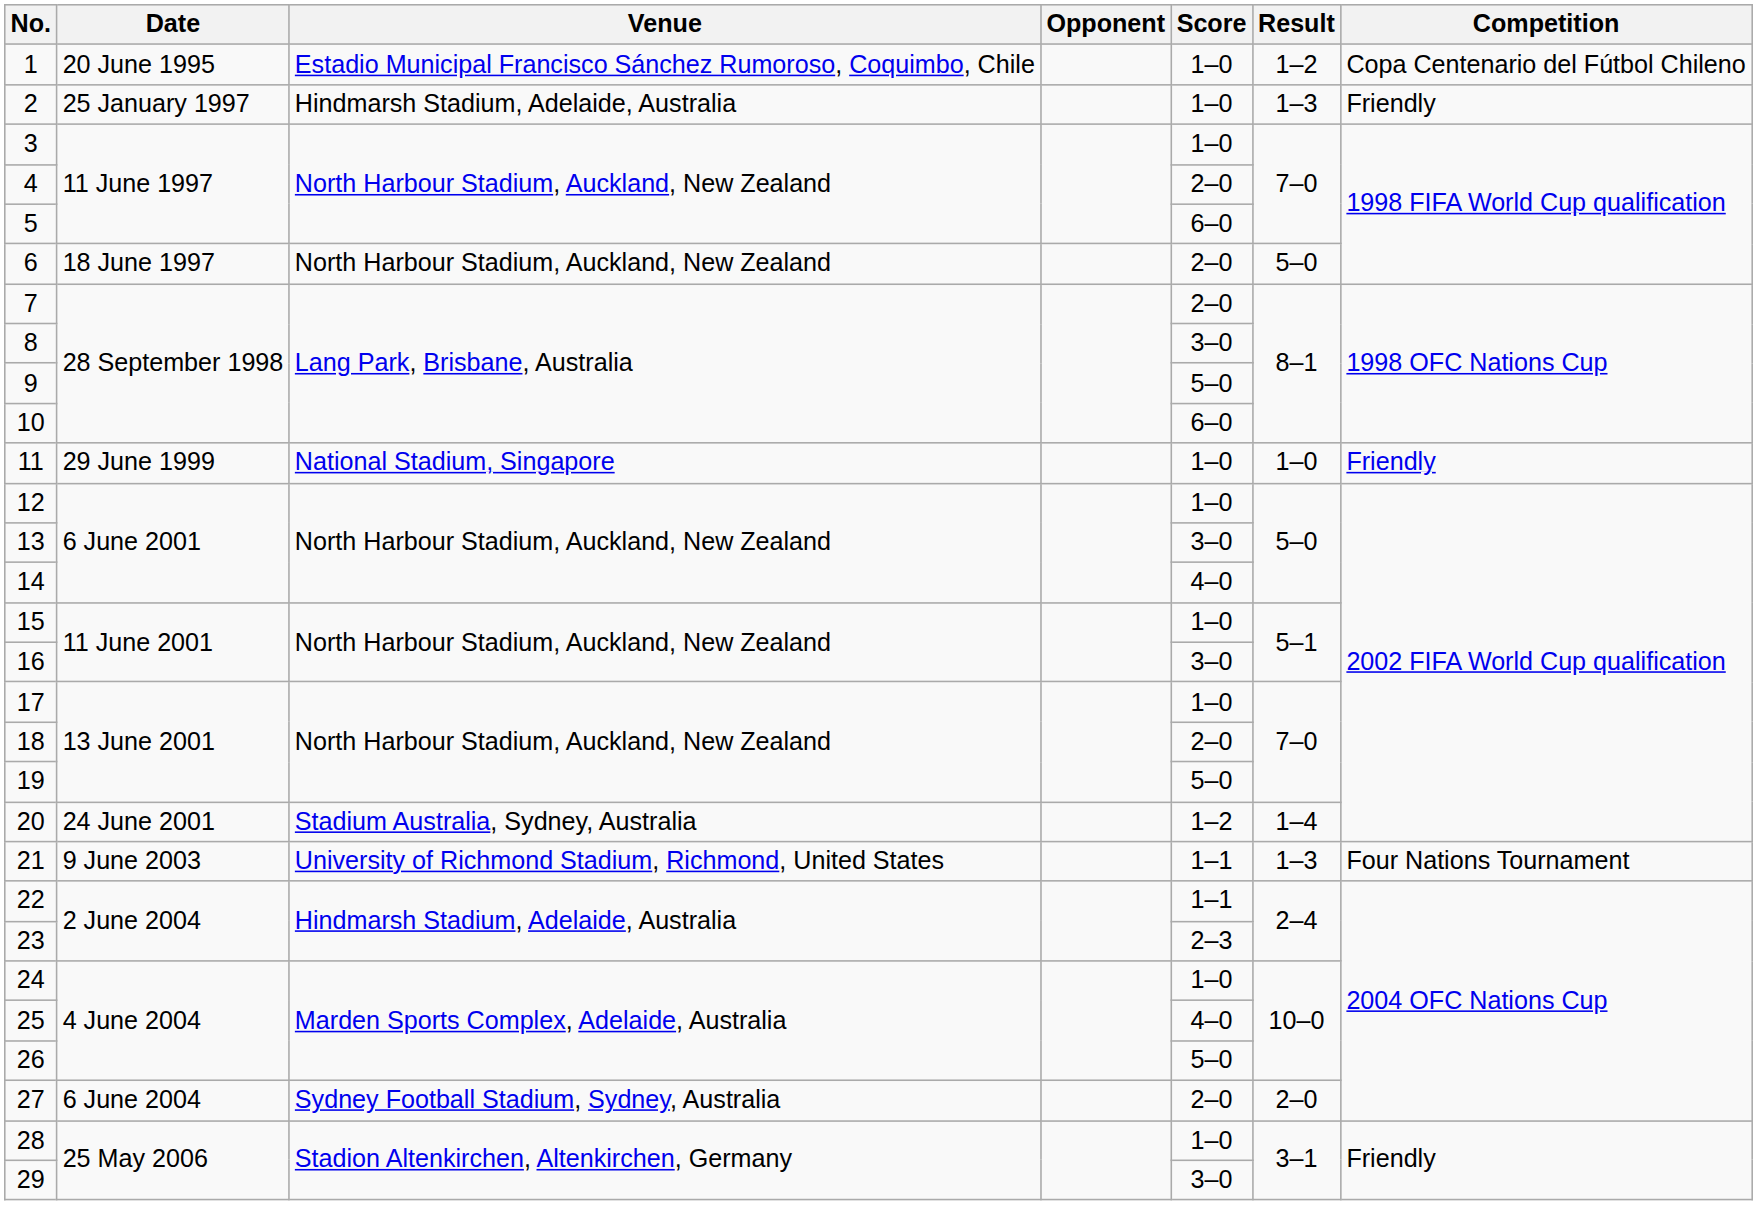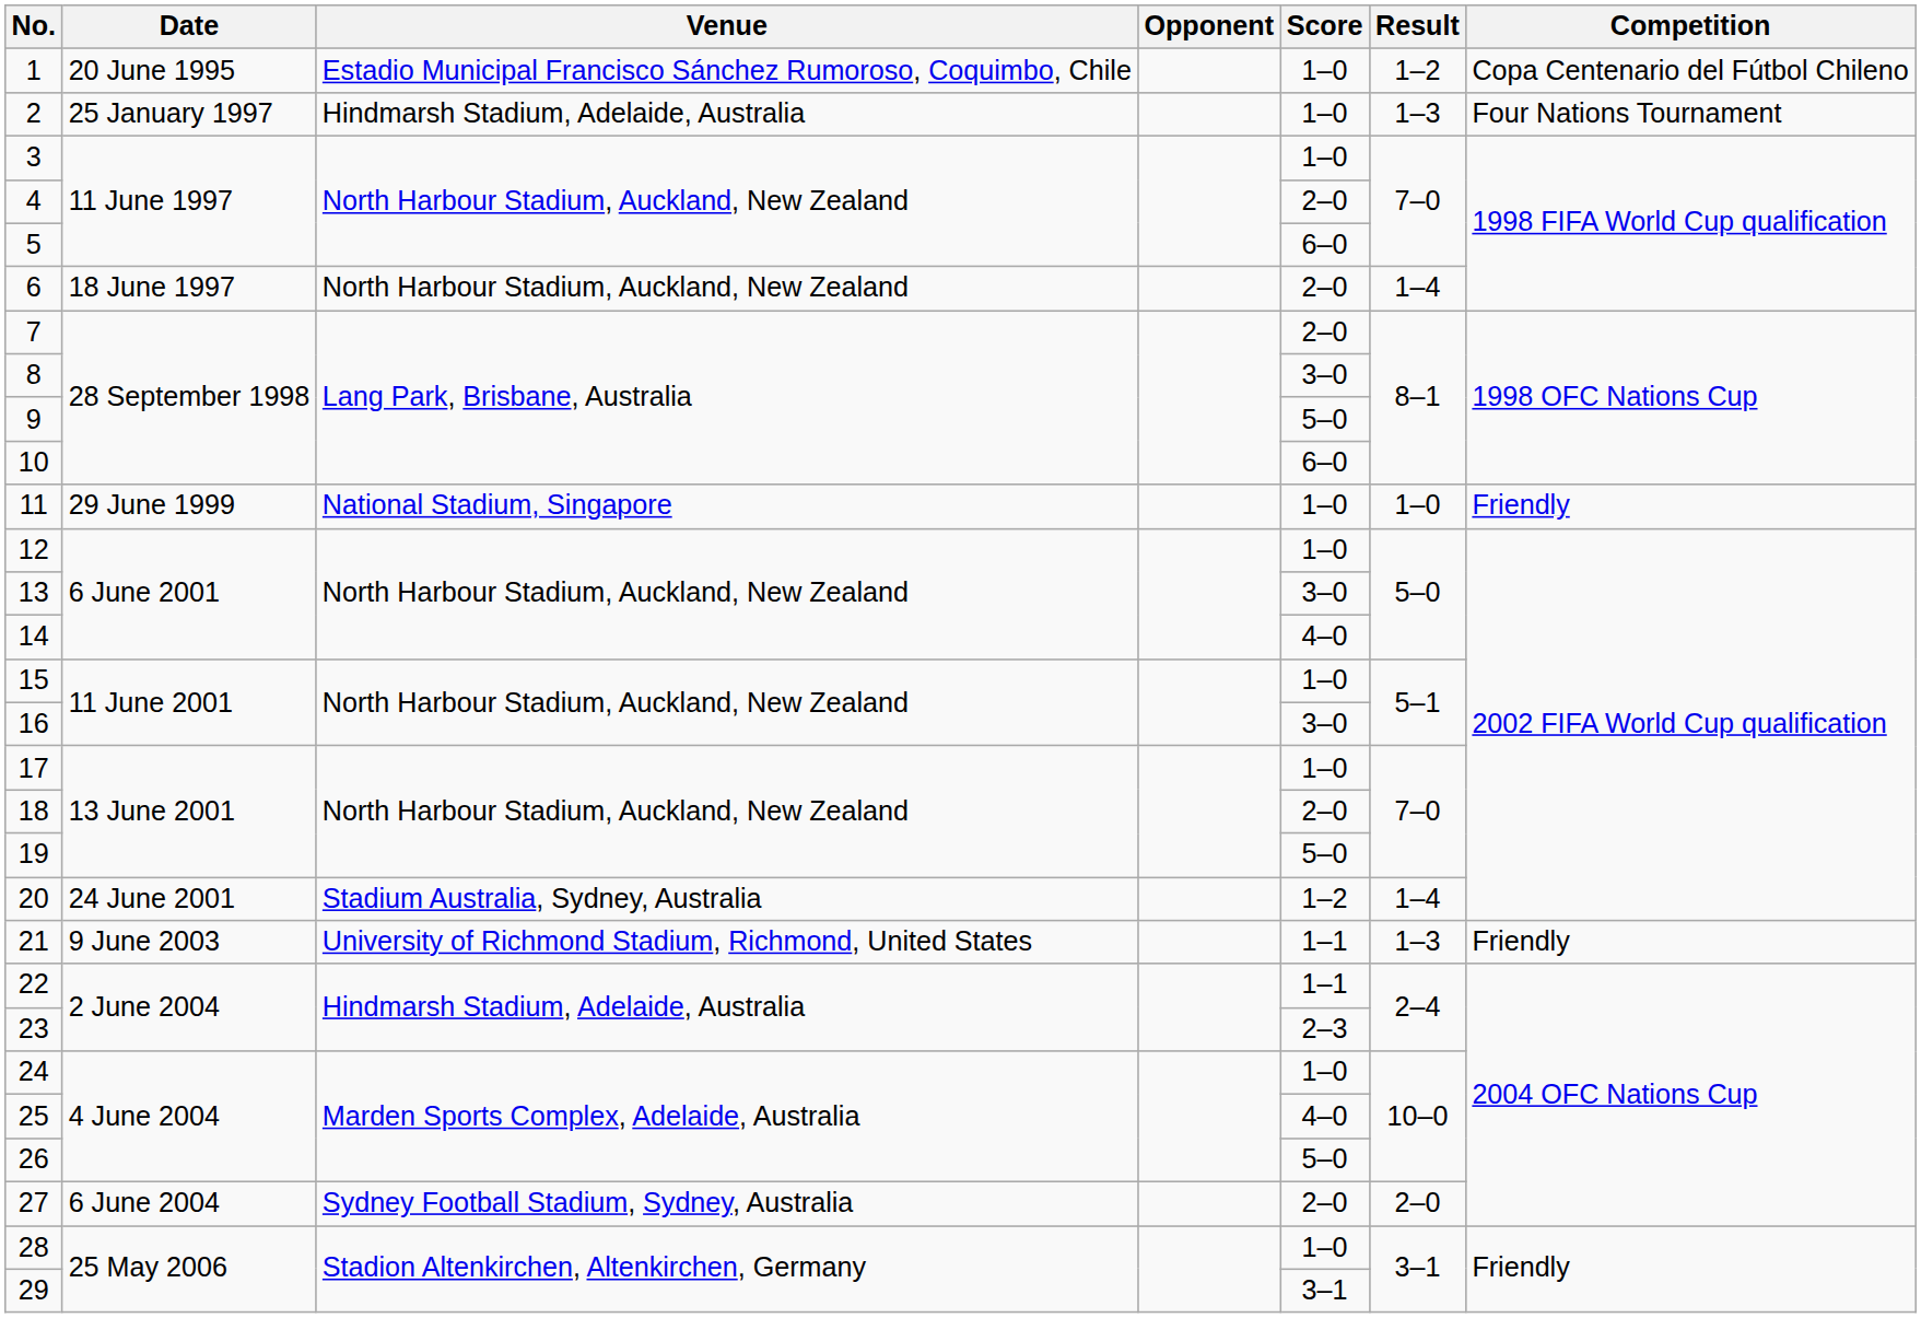 <table class="wikitable sortable">
 <tr>
 <th scope="col">No.</th>
 <th scope="col">Date</th>
 <th scope="col">Venue</th>
 <th scope="col">Opponent</th>
 <th scope="col">Score</th>
 <th scope="col">Result</th>
 <th scope="col">Competition</th>
 </tr>
 <tr>
 <td style="text-align:center">1</td>
 <td>20 June 1995</td>
 <td><a href='#'>Estadio Municipal Francisco Sánchez Rumoroso</a>, <a href='#'>Coquimbo</a>, Chile</td>
 <td></td>
 <td style="text-align:center">1–0</td>
 <td style="text-align:center">1–2</td>
 <td>Copa Centenario del Fútbol Chileno</td>
 </tr>
 <tr>
 <td style="text-align:center">2</td>
 <td>25 January 1997</td>
 <td>Hindmarsh Stadium, Adelaide, Australia</td>
 <td></td>
 <td style="text-align:center">1–0</td>
 <td style="text-align:center">1–3</td>
-<td>Friendly</td>
+<td>Four Nations Tournament</td>
 </tr>
 <tr>
 <td style="text-align:center">3</td>
 <td rowspan="3">11 June 1997</td>
 <td rowspan="3"><a href='#'>North Harbour Stadium</a>, <a href='#'>Auckland</a>, New Zealand</td>
 <td rowspan="3"></td>
 <td style="text-align:center">1–0</td>
 <td rowspan="3" style="text-align:center">7–0</td>
 <td rowspan="4"><a href='#'>1998 FIFA World Cup qualification</a></td>
 </tr>
 <tr>
 <td style="text-align:center">4</td>
 <td style="text-align:center">2–0</td>
 </tr>
 <tr>
 <td style="text-align:center">5</td>
 <td style="text-align:center">6–0</td>
 </tr>
 <tr>
 <td style="text-align:center">6</td>
 <td>18 June 1997</td>
 <td>North Harbour Stadium, Auckland, New Zealand</td>
 <td></td>
 <td style="text-align:center">2–0</td>
-<td style="text-align:center">5–0</td>
+<td style="text-align:center">1–4</td>
 </tr>
 <tr>
 <td style="text-align:center">7</td>
 <td rowspan=4>28 September 1998</td>
 <td rowspan=4><a href='#'>Lang Park</a>, <a href='#'>Brisbane</a>, Australia</td>
 <td rowspan=4></td>
 <td style="text-align:center">2–0</td>
 <td rowspan=4 style="text-align:center">8–1</td>
 <td rowspan="4"><a href='#'>1998 OFC Nations Cup</a></td>
 </tr>
 <tr>
 <td style="text-align:center">8</td>
 <td style="text-align:center">3–0</td>
 </tr>
 <tr>
 <td style="text-align:center">9</td>
 <td style="text-align:center">5–0</td>
 </tr>
 <tr>
 <td style="text-align:center">10</td>
 <td style="text-align:center">6–0</td>
 </tr>
 <tr>
 <td style="text-align:center">11</td>
 <td>29 June 1999</td>
 <td><a href='#'>National Stadium, Singapore</a></td>
 <td></td>
 <td style="text-align:center">1–0</td>
 <td style="text-align:center">1–0</td>
 <td><a href='#'>Friendly</a></td>
 </tr>
 <tr>
 <td style="text-align:center">12</td>
 <td rowspan="3">6 June 2001</td>
 <td rowspan="3">North Harbour Stadium, Auckland, New Zealand</td>
 <td rowspan="3"></td>
 <td style="text-align:center">1–0</td>
 <td rowspan="3" style="text-align:center">5–0</td>
 <td rowspan="9"><a href='#'>2002 FIFA World Cup qualification</a></td>
 </tr>
 <tr>
 <td style="text-align:center">13</td>
 <td style="text-align:center">3–0</td>
 </tr>
 <tr>
 <td style="text-align:center">14</td>
 <td style="text-align:center">4–0</td>
 </tr>
 <tr>
 <td style="text-align:center">15</td>
 <td rowspan="2">11 June 2001</td>
 <td rowspan="2">North Harbour Stadium, Auckland, New Zealand</td>
 <td rowspan="2"></td>
 <td style="text-align:center">1–0</td>
 <td rowspan="2" style="text-align:center">5–1</td>
 </tr>
 <tr>
 <td style="text-align:center">16</td>
 <td style="text-align:center">3–0</td>
 </tr>
 <tr>
 <td style="text-align:center">17</td>
 <td rowspan="3">13 June 2001</td>
 <td rowspan="3">North Harbour Stadium, Auckland, New Zealand</td>
 <td rowspan="3"></td>
 <td style="text-align:center">1–0</td>
 <td rowspan="3" style="text-align:center">7–0</td>
 </tr>
 <tr>
 <td style="text-align:center">18</td>
 <td style="text-align:center">2–0</td>
 </tr>
 <tr>
 <td style="text-align:center">19</td>
 <td style="text-align:center">5–0</td>
 </tr>
 <tr>
 <td style="text-align:center">20</td>
 <td>24 June 2001</td>
 <td><a href='#'>Stadium Australia</a>, Sydney, Australia</td>
 <td></td>
 <td style="text-align:center">1–2</td>
 <td style="text-align:center">1–4</td>
 </tr>
 <tr>
 <td style="text-align:center">21</td>
 <td>9 June 2003</td>
 <td><a href='#'>University of Richmond Stadium</a>, <a href='#'>Richmond</a>, United States</td>
 <td></td>
 <td style="text-align:center">1–1</td>
 <td style="text-align:center">1–3</td>
-<td>Four Nations Tournament</td>
+<td>Friendly</td>
 </tr>
 <tr>
 <td style="text-align:center">22</td>
 <td rowspan="2">2 June 2004</td>
 <td rowspan="2"><a href='#'>Hindmarsh Stadium</a>, <a href='#'>Adelaide</a>, Australia</td>
 <td rowspan="2"></td>
 <td style="text-align:center">1–1</td>
 <td rowspan="2" style="text-align:center">2–4</td>
 <td rowspan="6"><a href='#'>2004 OFC Nations Cup</a></td>
 </tr>
 <tr>
 <td style="text-align:center">23</td>
 <td style="text-align:center">2–3</td>
 </tr>
 <tr>
 <td style="text-align:center">24</td>
 <td rowspan="3">4 June 2004</td>
 <td rowspan="3"><a href='#'>Marden Sports Complex</a>, <a href='#'>Adelaide</a>, Australia</td>
 <td rowspan="3"></td>
 <td style="text-align:center">1–0</td>
 <td rowspan="3" style="text-align:center">10–0</td>
 </tr>
 <tr>
 <td style="text-align:center">25</td>
 <td style="text-align:center">4–0</td>
 </tr>
 <tr>
 <td style="text-align:center">26</td>
 <td style="text-align:center">5–0</td>
 </tr>
 <tr>
 <td style="text-align:center">27</td>
 <td>6 June 2004</td>
 <td><a href='#'>Sydney Football Stadium</a>, <a href='#'>Sydney</a>, Australia</td>
 <td></td>
 <td style="text-align:center">2–0</td>
 <td style="text-align:center">2–0</td>
 </tr>
 <tr>
 <td style="text-align:center">28</td>
 <td rowspan="2">25 May 2006</td>
 <td rowspan="2"><a href='#'>Stadion Altenkirchen</a>, <a href='#'>Altenkirchen</a>, Germany</td>
 <td rowspan="2"></td>
 <td style="text-align:center">1–0</td>
 <td rowspan="2" align=center>3–1</td>
 <td rowspan="2">Friendly</td>
 </tr>
 <tr>
 <td style="text-align:center">29</td>
-<td style="text-align:center">3–0</td>
+<td style="text-align:center">3–1</td>
 </tr>
 </table>
